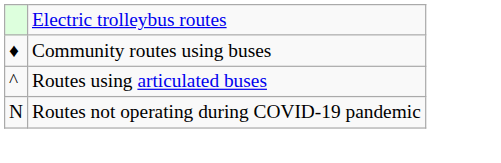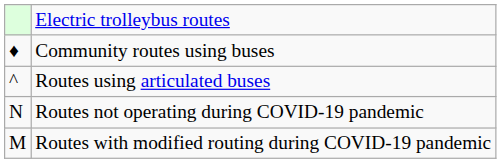 <table class="wikitable">
 <tr>
 <td style="background: #ddffdd; vertical-align: top;"></td>
 <td><a href='#'>Electric trolleybus routes</a></td>
 </tr>
 <tr>
 <td>♦</td>
 <td>Community routes using  buses</td>
 </tr>
 <tr>
 <td>^</td>
 <td>Routes using  <a href='#'>articulated buses</a></td>
 </tr>
 <tr>
 <td>N</td>
 <td>Routes not operating during COVID-19 pandemic</td>
 </tr>
+<tr>
+<td>M</td>
+<td>Routes with modified routing during COVID-19 pandemic</td>
+</tr>
 </table>
